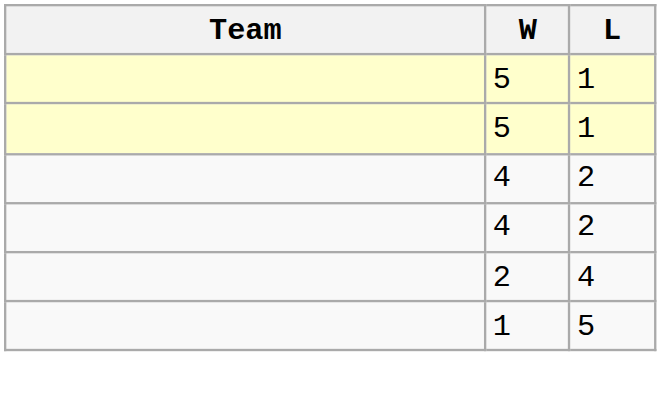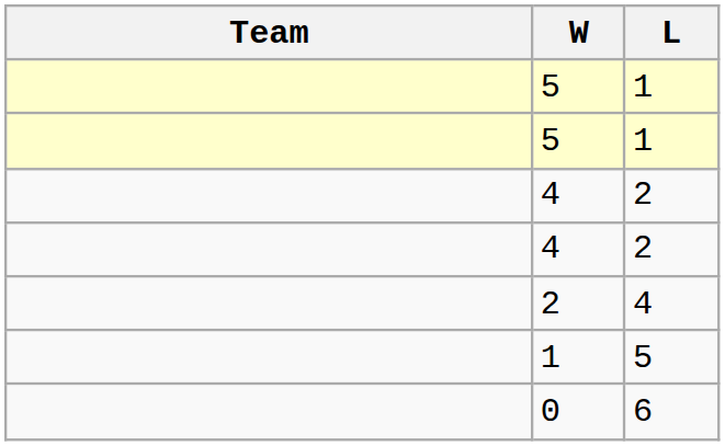 <table class="wikitable">
 <tr>
 <th width="200px">Team</th>
 <th width="30px">W</th>
 <th width="30px">L</th>
 </tr>
 <tr bgcolor=#ffffcc>
 <td></td>
 <td>5</td>
 <td>1</td>
 </tr>
 <tr bgcolor=#ffffcc>
 <td></td>
 <td>5</td>
 <td>1</td>
 </tr>
 <tr>
 <td></td>
 <td>4</td>
 <td>2</td>
 </tr>
 <tr>
 <td></td>
 <td>4</td>
 <td>2</td>
 </tr>
 <tr>
 <td></td>
 <td>2</td>
 <td>4</td>
 </tr>
 <tr>
 <td></td>
 <td>1</td>
 <td>5</td>
 </tr>
+<tr>
+<td></td>
+<td>0</td>
+<td>6</td>
+</tr>
 </table>
